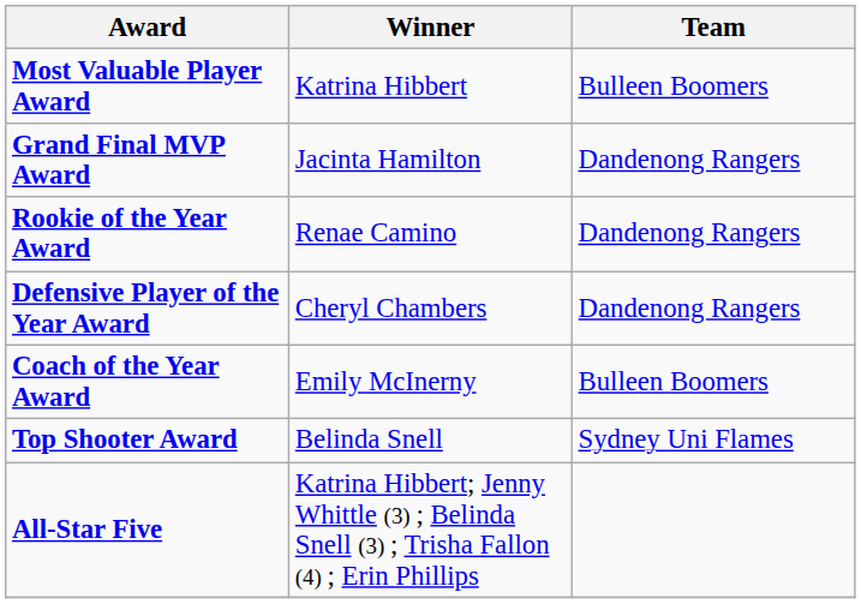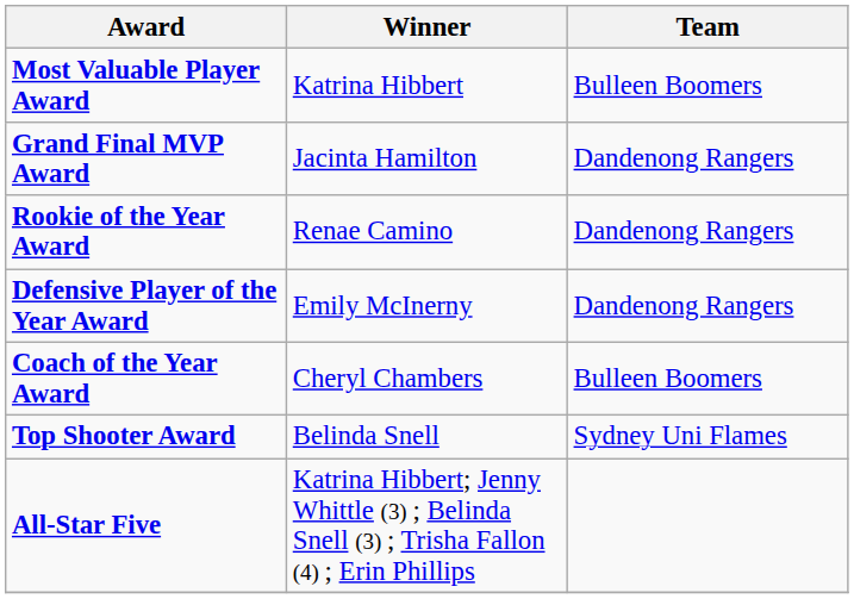 <table class="wikitable" style="width: 80%">
 <tr>
 <th width=125>Award</th>
 <th width=125>Winner</th>
 <th width=125>Team</th>
 </tr>
 <tr>
 <td><strong><a href='#'>Most Valuable Player Award</a></strong></td>
 <td><a href='#'>Katrina Hibbert</a></td>
 <td><a href='#'>Bulleen Boomers</a></td>
 </tr>
 <tr>
 <td><strong><a href='#'>Grand Final MVP Award</a></strong></td>
 <td><a href='#'>Jacinta Hamilton</a></td>
 <td><a href='#'>Dandenong Rangers</a></td>
 </tr>
 <tr>
 <td><strong><a href='#'>Rookie of the Year Award</a></strong></td>
 <td><a href='#'>Renae Camino</a></td>
 <td><a href='#'>Dandenong Rangers</a></td>
 </tr>
 <tr>
 <td><strong><a href='#'>Defensive Player of the Year Award</a></strong></td>
-<td><a href='#'>Cheryl Chambers</a></td>
+<td><a href='#'>Emily McInerny</a></td>
 <td><a href='#'>Dandenong Rangers</a></td>
 </tr>
 <tr>
 <td><strong><a href='#'>Coach of the Year Award</a></strong></td>
-<td><a href='#'>Emily McInerny</a></td>
+<td><a href='#'>Cheryl Chambers</a></td>
 <td><a href='#'>Bulleen Boomers</a></td>
 </tr>
 <tr>
 <td><strong><a href='#'>Top Shooter Award</a></strong></td>
 <td><a href='#'>Belinda Snell</a></td>
 <td><a href='#'>Sydney Uni Flames</a></td>
 </tr>
 <tr>
 <td><strong><a href='#'>All-Star Five</a></strong></td>
 <td><a href='#'>Katrina Hibbert</a>; <a href='#'>Jenny Whittle</a> <small> (3) </small>; <a href='#'>Belinda Snell</a> <small> (3) </small>; <a href='#'>Trisha Fallon</a> <small> (4) </small>; <a href='#'>Erin Phillips</a></td>
 <td></td>
 </tr>
 <tr>
 </tr>
 </table>
